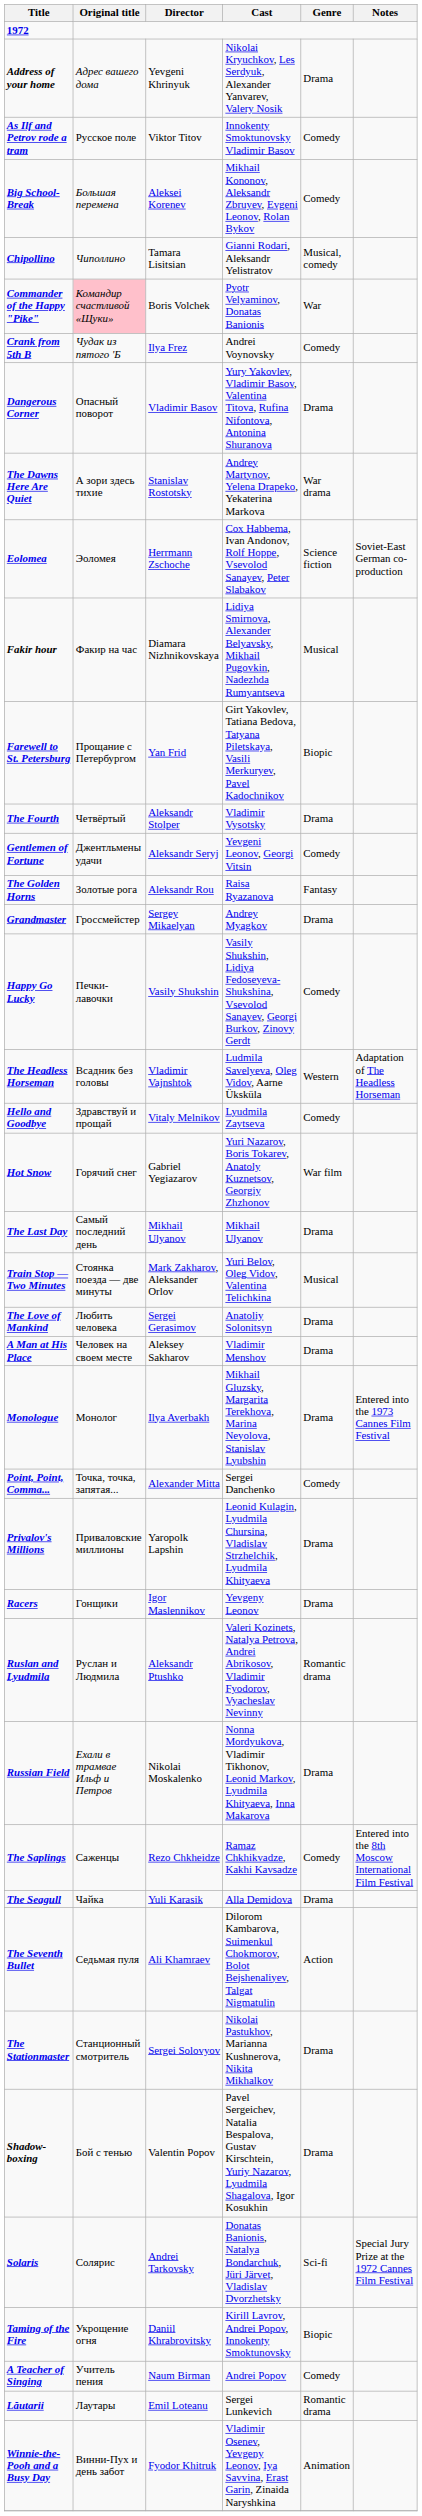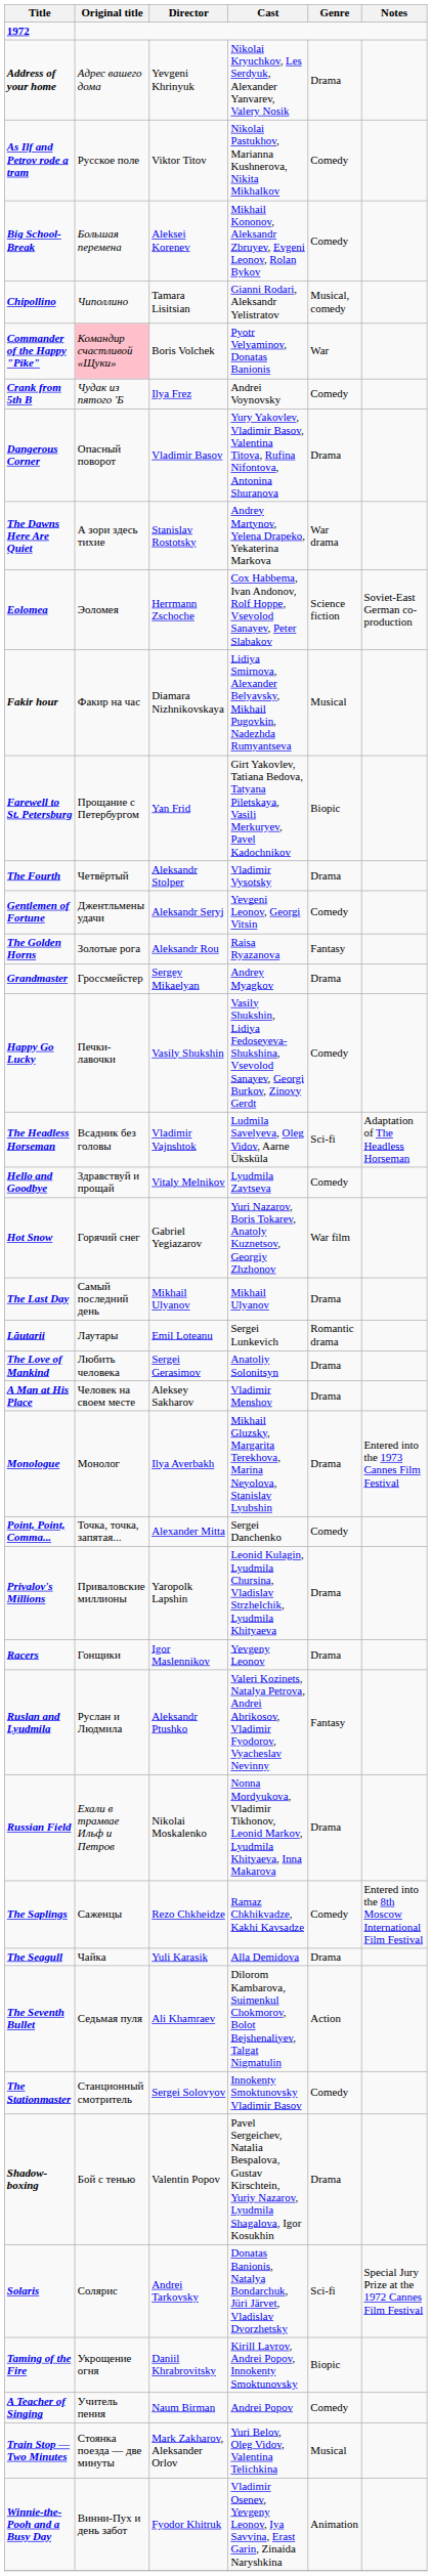 <table class="wikitable">
 <tr>
 <th>Title</th>
 <th>Original title</th>
 <th>Director</th>
 <th>Cast</th>
 <th>Genre</th>
 <th>Notes</th>
 </tr>
 <tr>
 <td><strong><a href='#'>1972</a></strong></td>
 </tr>
 <tr>
 <td><strong><em>Address of your home</em></strong></td>
 <td><em>Адрес вашего дома</em></td>
 <td>Yevgeni Khrinyuk</td>
 <td><a href='#'>Nikolai Kryuchkov</a>, <a href='#'>Les Serdyuk</a>, Alexander Yanvarev, <a href='#'>Valery Nosik</a></td>
 <td>Drama</td>
 <td></td>
 </tr>
 <tr>
 <td><strong><em><a href='#'>As Ilf and Petrov rode a tram</a></em></strong></td>
 <td></em>Русское поле<em></td>
 <td>Viktor Titov</td>
-<td><a href='#'>Innokenty Smoktunovsky</a><br><a href='#'>Vladimir Basov</a></td>
+<td><a href='#'>Nikolai Pastukhov</a>, Marianna Kushnerova, <a href='#'>Nikita Mikhalkov</a></td>
 <td>Comedy</td>
 <td></td>
 </tr>
 <tr>
 <td><strong><em><a href='#'>Big School-Break</a></em></strong></td>
 <td><em>Большая перемена</em></td>
 <td><a href='#'>Aleksei Korenev</a></td>
 <td><a href='#'>Mikhail Kononov</a>, <a href='#'>Aleksandr Zbruyev</a>, <a href='#'>Evgeni Leonov</a>, <a href='#'>Rolan Bykov</a></td>
 <td>Comedy</td>
 <td></td>
 </tr>
 <tr>
 <td><strong><em><a href='#'>Chipollino</a></em></strong></td>
 <td><em>Чиполлино</em></td>
 <td>Tamara Lisitsian</td>
 <td><a href='#'>Gianni Rodari</a>, Aleksandr Yelistratov</td>
 <td>Musical, comedy</td>
 <td></td>
 </tr>
 <tr>
 <td><strong><em><a href='#'>Commander of the Happy "Pike"</a></em></strong></td>
 <td style="background: pink;"><em>Командир счастливой «Щуки»</em></td>
 <td>Boris Volchek</td>
 <td><a href='#'>Pyotr Velyaminov</a>, <a href='#'>Donatas Banionis</a></td>
 <td>War</td>
 <td></td>
 </tr>
 <tr>
 <td><strong><em><a href='#'>Crank from 5th B</a></em></strong></td>
 <td><em>Чудак из пятого 'Б<strong></td>
 <td><a href='#'>Ilya Frez</a></td>
 <td>Andrei Voynovsky</td>
 <td>Comedy</td>
 <td></td>
 </tr>
 <tr>
 <td><strong><em><a href='#'>Dangerous Corner</a></em></strong></td>
 <td></em>Опасный поворот<em></td>
 <td><a href='#'>Vladimir Basov</a></td>
 <td><a href='#'>Yury Yakovlev</a>, <a href='#'>Vladimir Basov</a>, <a href='#'>Valentina Titova</a>, <a href='#'>Rufina Nifontova</a>, <a href='#'>Antonina Shuranova</a></td>
 <td>Drama</td>
 <td></td>
 </tr>
 <tr>
 <td><strong><em><a href='#'>The Dawns Here Are Quiet</a></em></strong></td>
 <td></em>А зори здесь тихие<em></td>
 <td><a href='#'>Stanislav Rostotsky</a></td>
 <td><a href='#'>Andrey Martynov</a>, <a href='#'>Yelena Drapeko</a>, Yekaterina Markova</td>
 <td>War drama</td>
 <td></td>
 </tr>
 <tr>
 <td><strong><em><a href='#'>Eolomea</a></em></strong></td>
 <td></em>Эоломея<em></td>
 <td><a href='#'>Herrmann Zschoche</a></td>
 <td><a href='#'>Cox Habbema</a>, Ivan Andonov, <a href='#'>Rolf Hoppe</a>, <a href='#'>Vsevolod Sanayev</a>, <a href='#'>Peter Slabakov</a></td>
 <td>Science fiction</td>
 <td>Soviet-East German co-production</td>
 </tr>
 <tr>
 <td><strong><em>Fakir hour</em></strong></td>
 <td></em>Факир на час<em></td>
 <td>Diamara Nizhnikovskaya</td>
 <td><a href='#'>Lidiya Smirnova</a>, <a href='#'>Alexander Belyavsky</a>, <a href='#'>Mikhail Pugovkin</a>, <a href='#'>Nadezhda Rumyantseva</a></td>
 <td>Musical</td>
 <td></td>
 </tr>
 <tr>
 <td><strong><em><a href='#'>Farewell to St. Petersburg</a></em></strong></td>
 <td></em>Прощание с Петербургом<em></td>
 <td><a href='#'>Yan Frid</a></td>
 <td>Girt Yakovlev, Tatiana Bedova, <a href='#'>Tatyana Piletskaya</a>, <a href='#'>Vasili Merkuryev</a>, <a href='#'>Pavel Kadochnikov</a></td>
 <td>Biopic</td>
 </tr>
 <tr>
 <td><strong><em><a href='#'>The Fourth</a></em></strong></td>
 <td></em>Четвёртый<em></td>
 <td><a href='#'>Aleksandr Stolper</a></td>
 <td><a href='#'>Vladimir Vysotsky</a></td>
 <td>Drama</td>
 <td></td>
 </tr>
 <tr>
 <td><strong><em><a href='#'>Gentlemen of Fortune</a></em></strong></td>
 <td></em>Джентльмены удачи<em></td>
 <td><a href='#'>Aleksandr Seryj</a></td>
 <td><a href='#'>Yevgeni Leonov</a>, <a href='#'>Georgi Vitsin</a></td>
 <td>Comedy</td>
 <td></td>
 </tr>
 <tr>
 <td><strong><em><a href='#'>The Golden Horns</a></em></strong></td>
 <td></em>Золотые рога<em></td>
 <td><a href='#'>Aleksandr Rou</a></td>
 <td><a href='#'>Raisa Ryazanova</a></td>
 <td>Fantasy</td>
 <td></td>
 </tr>
 <tr>
 <td><strong><em><a href='#'>Grandmaster</a></em></strong></td>
 <td></em>Гроссмейстер<em></td>
 <td><a href='#'>Sergey Mikaelyan</a></td>
 <td><a href='#'>Andrey Myagkov</a></td>
 <td>Drama</td>
 <td></td>
 </tr>
 <tr>
 <td><strong><em><a href='#'>Happy Go Lucky</a></em></strong></td>
 <td></em>Печки-лавочки<em></td>
 <td><a href='#'>Vasily Shukshin</a></td>
 <td><a href='#'>Vasily Shukshin</a>, <a href='#'>Lidiya Fedoseyeva-Shukshina</a>, <a href='#'>Vsevolod Sanayev</a>, <a href='#'>Georgi Burkov</a>, <a href='#'>Zinovy Gerdt</a></td>
 <td>Comedy</td>
 <td></td>
 </tr>
 <tr>
 <td><strong><em><a href='#'>The Headless Horseman</a></em></strong></td>
 <td></em>Всадник без головы<em></td>
 <td><a href='#'>Vladimir Vajnshtok</a></td>
 <td><a href='#'>Ludmila Savelyeva</a>, <a href='#'>Oleg Vidov</a>, Aarne Üksküla</td>
-<td>Western</td>
+<td>Sci-fi</td>
 <td>Adaptation of </em><a href='#'>The Headless Horseman</a><em></td>
 </tr>
 <tr>
 <td><strong><em><a href='#'>Hello and Goodbye</a></em></strong></td>
 <td></em>Здравствуй и прощай<em></td>
 <td><a href='#'>Vitaly Melnikov</a></td>
 <td><a href='#'>Lyudmila Zaytseva</a></td>
 <td>Comedy</td>
 <td></td>
 </tr>
 <tr>
 <td><strong><em><a href='#'>Hot Snow</a></em></strong></td>
 <td></em>Горячий снег<em></td>
 <td>Gabriel Yegiazarov</td>
 <td><a href='#'>Yuri Nazarov</a>, <a href='#'>Boris Tokarev</a>, <a href='#'>Anatoly Kuznetsov</a>, <a href='#'>Georgiy Zhzhonov</a></td>
 <td>War film</td>
 <td></td>
 </tr>
 <tr>
 <td><strong><em><a href='#'>The Last Day</a></em></strong></td>
 <td></em>Самый последний день<em></td>
 <td><a href='#'>Mikhail Ulyanov</a></td>
 <td><a href='#'>Mikhail Ulyanov</a></td>
 <td>Drama</td>
 <td></td>
 </tr>
 <tr>
-<td><strong><em><a href='#'>Train Stop — Two Minutes</a></em></strong></td>
-<td></em>Стоянка поезда — две минуты<em></td>
-<td><a href='#'>Mark Zakharov</a>, Aleksander Orlov</td>
-<td><a href='#'>Yuri Belov</a>, <a href='#'>Oleg Vidov</a>, <a href='#'>Valentina Telichkina</a></td>
-<td>Musical</td>
+<td><strong><em><a href='#'>Lăutarii</a></em></strong></td>
+<td>Лаутары</td>
+<td><a href='#'>Emil Loteanu</a></td>
+<td>Sergei Lunkevich</td>
+<td>Romantic drama</td>
 <td></td>
 </tr>
 <tr>
 <td><strong><em><a href='#'>The Love of Mankind</a></em></strong></td>
 <td></em>Любить человека<em></td>
 <td><a href='#'>Sergei Gerasimov</a></td>
 <td><a href='#'>Anatoliy Solonitsyn</a></td>
 <td>Drama</td>
 <td></td>
 </tr>
 <tr>
 <td><strong><em><a href='#'>A Man at His Place</a></em></strong></td>
 <td></em>Человек на своем месте<em></td>
 <td>Aleksey Sakharov</td>
 <td><a href='#'>Vladimir Menshov</a></td>
 <td>Drama</td>
 <td></td>
 </tr>
 <tr>
 <td><strong><em><a href='#'>Monologue</a></em></strong></td>
 <td></em>Монолог<em></td>
 <td><a href='#'>Ilya Averbakh</a></td>
 <td><a href='#'>Mikhail Gluzsky</a>, <a href='#'>Margarita Terekhova</a>, <a href='#'>Marina Neyolova</a>, <a href='#'>Stanislav Lyubshin</a></td>
 <td>Drama</td>
 <td>Entered into the <a href='#'>1973 Cannes Film Festival</a></td>
 </tr>
 <tr>
 <td><strong><em><a href='#'>Point, Point, Comma...</a></em></strong></td>
 <td></em>Точка, точка, запятая...<em></td>
 <td><a href='#'>Alexander Mitta</a></td>
 <td>Sergei Danchenko</td>
 <td>Comedy</td>
 <td></td>
 </tr>
 <tr>
 <td><strong><em><a href='#'>Privalov's Millions</a></em></strong></td>
 <td></em>Приваловские миллионы<em></td>
 <td>Yaropolk Lapshin</td>
 <td><a href='#'>Leonid Kulagin</a>, <a href='#'>Lyudmila Chursina</a>, <a href='#'>Vladislav Strzhelchik</a>, <a href='#'>Lyudmila Khityaeva</a></td>
 <td>Drama</td>
 <td></td>
 </tr>
 <tr>
 <td><strong><em><a href='#'>Racers</a></em></strong></td>
 <td></em>Гонщики<em></td>
 <td><a href='#'>Igor Maslennikov</a></td>
 <td><a href='#'>Yevgeny Leonov</a></td>
 <td>Drama</td>
 <td></td>
 </tr>
 <tr>
 <td><strong><em><a href='#'>Ruslan and Lyudmila</a></em></strong></td>
 <td></em>Руслан и Людмила<em></td>
 <td><a href='#'>Aleksandr Ptushko</a></td>
 <td><a href='#'>Valeri Kozinets</a>, <a href='#'>Natalya Petrova</a>, <a href='#'>Andrei Abrikosov</a>, <a href='#'>Vladimir Fyodorov</a>, <a href='#'>Vyacheslav Nevinny</a></td>
-<td>Romantic drama</td>
+<td>Fantasy</td>
 <td></td>
 </tr>
 <tr>
 <td><strong><em><a href='#'>Russian Field</a></em></strong></td>
 <td><em>Ехали в трамвае Ильф и Петров</em></td>
 <td>Nikolai Moskalenko</td>
 <td><a href='#'>Nonna Mordyukova</a>,  Vladimir Tikhonov,  <a href='#'>Leonid Markov</a>, <a href='#'>Lyudmila Khityaeva</a>, <a href='#'>Inna Makarova</a></td>
 <td>Drama</td>
 <td></td>
 </tr>
 <tr>
 <td><strong><em><a href='#'>The Saplings</a></em></strong></td>
 <td></em>Саженцы<em></td>
 <td><a href='#'>Rezo Chkheidze</a></td>
 <td><a href='#'>Ramaz Chkhikvadze</a>, <a href='#'>Kakhi Kavsadze</a></td>
 <td>Comedy</td>
 <td>Entered into the <a href='#'>8th Moscow International Film Festival</a></td>
 </tr>
 <tr>
 <td><strong><em><a href='#'>The Seagull</a></em></strong></td>
 <td></em>Чайка<em></td>
 <td><a href='#'>Yuli Karasik</a></td>
 <td><a href='#'>Alla Demidova</a></td>
 <td>Drama</td>
 <td></td>
 </tr>
 <tr>
 <td><strong><em><a href='#'>The Seventh Bullet</a></em></strong></td>
 <td></em>Седьмая пуля<em></td>
 <td><a href='#'>Ali Khamraev</a></td>
 <td>Dilorom Kambarova, <a href='#'>Suimenkul Chokmorov</a>, <a href='#'>Bolot Bejshenaliyev</a>, <a href='#'>Talgat Nigmatulin</a></td>
 <td>Action</td>
 <td></td>
 </tr>
 <tr>
 <td><strong><em><a href='#'>The Stationmaster</a></em></strong></td>
 <td></em>Станционный смотритель<em></td>
 <td><a href='#'>Sergei Solovyov</a></td>
-<td><a href='#'>Nikolai Pastukhov</a>, Marianna Kushnerova, <a href='#'>Nikita Mikhalkov</a></td>
-<td>Drama</td>
+<td><a href='#'>Innokenty Smoktunovsky</a><br><a href='#'>Vladimir Basov</a></td>
+<td>Comedy</td>
 <td></td>
 </tr>
 <tr>
 <td><strong><em>Shadow-boxing</em></strong></td>
 <td></em>Бой с тенью<em></td>
 <td>Valentin Popov</td>
 <td>Pavel Sergeichev, Natalia Bespalova, Gustav Kirschtein, <a href='#'>Yuriy Nazarov</a>, <a href='#'>Lyudmila Shagalova</a>, Igor Kosukhin</td>
 <td>Drama</td>
 <td></td>
 </tr>
 <tr>
 <td><strong><em><a href='#'>Solaris</a></em></strong></td>
 <td></em>Солярис<em></td>
 <td><a href='#'>Andrei Tarkovsky</a></td>
 <td><a href='#'>Donatas Banionis</a>, <a href='#'>Natalya Bondarchuk</a>, <a href='#'>Jüri Järvet</a>, <a href='#'>Vladislav Dvorzhetsky</a></td>
 <td>Sci-fi</td>
 <td>Special Jury Prize at the <a href='#'>1972 Cannes Film Festival</a></td>
 </tr>
 <tr>
 <td><strong><em><a href='#'>Taming of the Fire</a></em></strong></td>
 <td></em>Укрощение огня<em></td>
 <td><a href='#'>Daniil Khrabrovitsky</a></td>
 <td><a href='#'>Kirill Lavrov</a>, <a href='#'>Andrei Popov</a>, <a href='#'>Innokenty Smoktunovsky</a></td>
 <td>Biopic</td>
 <td></td>
 </tr>
 <tr>
 <td><strong><em><a href='#'>A Teacher of Singing</a></em></strong></td>
 <td></em>Учитель пения<em></td>
 <td><a href='#'>Naum Birman</a></td>
 <td><a href='#'>Andrei Popov</a></td>
 <td>Comedy</td>
 <td></td>
 </tr>
 <tr>
-<td><strong><em><a href='#'>Lăutarii</a></em></strong></td>
-<td>Лаутары</td>
-<td><a href='#'>Emil Loteanu</a></td>
-<td>Sergei Lunkevich</td>
-<td>Romantic drama</td>
+<td><strong><em><a href='#'>Train Stop — Two Minutes</a></em></strong></td>
+<td></em>Стоянка поезда — две минуты<em></td>
+<td><a href='#'>Mark Zakharov</a>, Aleksander Orlov</td>
+<td><a href='#'>Yuri Belov</a>, <a href='#'>Oleg Vidov</a>, <a href='#'>Valentina Telichkina</a></td>
+<td>Musical</td>
 <td></td>
 </tr>
 <tr>
 <td><strong><em><a href='#'>Winnie-the-Pooh and a Busy Day</a></em></strong></td>
 <td></em>Винни-Пух и день забот<em></td>
 <td><a href='#'>Fyodor Khitruk</a></td>
 <td><a href='#'>Vladimir Osenev</a>, <a href='#'>Yevgeny Leonov</a>, <a href='#'>Iya Savvina</a>, <a href='#'>Erast Garin</a>, Zinaida Naryshkina</td>
 <td>Animation</td>
 <td></td>
 </tr>
 <tr>
 </tr>
 </table>
